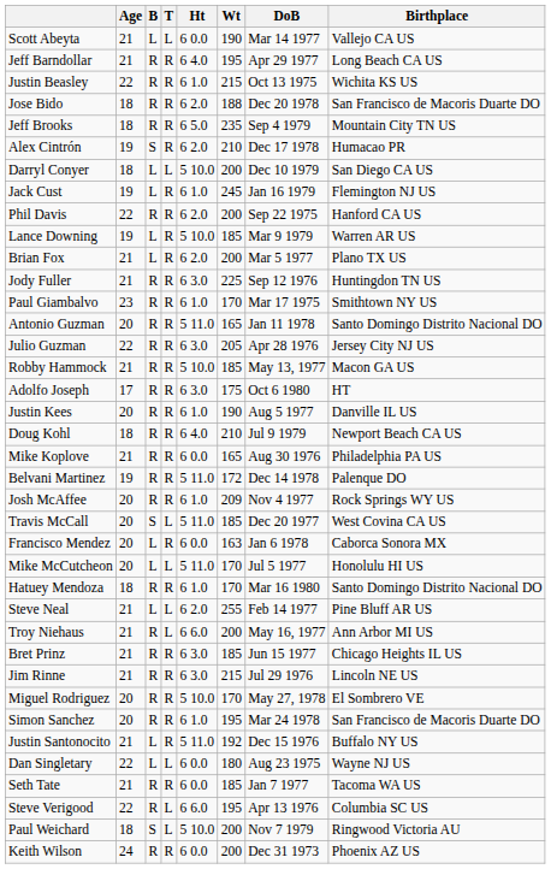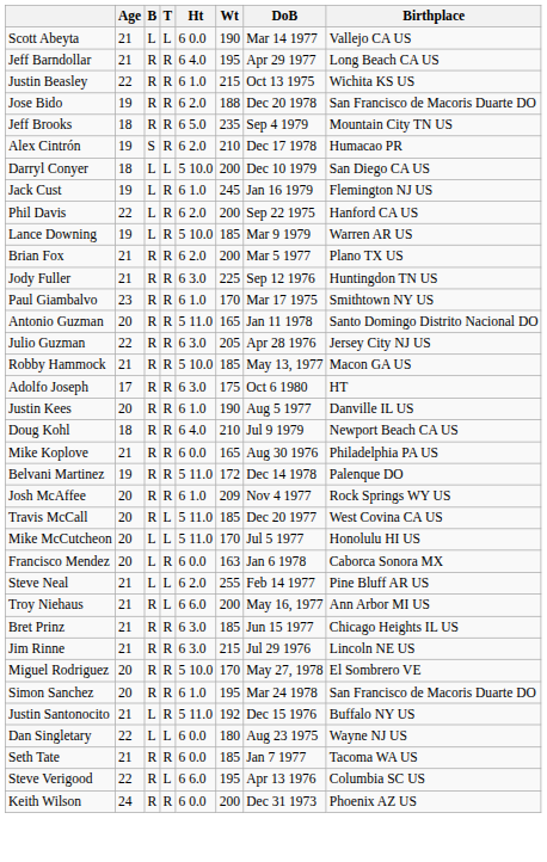 <table class="wikitable sortable">
 <tr>
 <th></th>
 <th>Age</th>
 <th>B</th>
 <th>T</th>
 <th>Ht</th>
 <th>Wt</th>
 <th>DoB</th>
 <th>Birthplace</th>
 </tr>
 <tr>
 <td>Scott Abeyta</td>
 <td>21</td>
 <td>L</td>
 <td>L</td>
 <td>6 0.0</td>
 <td>190</td>
 <td>Mar 14 1977</td>
 <td>Vallejo CA US</td>
 </tr>
 <tr>
 <td>Jeff Barndollar</td>
 <td>21</td>
 <td>R</td>
 <td>R</td>
 <td>6 4.0</td>
 <td>195</td>
 <td>Apr 29 1977</td>
 <td>Long Beach CA US</td>
 </tr>
 <tr>
 <td>Justin Beasley</td>
 <td>22</td>
 <td>R</td>
 <td>R</td>
 <td>6 1.0</td>
 <td>215</td>
 <td>Oct 13 1975</td>
 <td>Wichita KS US</td>
 </tr>
 <tr>
 <td>Jose Bido</td>
-<td>18</td>
+<td>19</td>
 <td>R</td>
 <td>R</td>
 <td>6 2.0</td>
 <td>188</td>
 <td>Dec 20 1978</td>
 <td>San Francisco de Macoris Duarte DO</td>
 </tr>
 <tr>
 <td>Jeff Brooks</td>
 <td>18</td>
 <td>R</td>
 <td>R</td>
 <td>6 5.0</td>
 <td>235</td>
 <td>Sep 4 1979</td>
 <td>Mountain City TN US</td>
 </tr>
 <tr>
 <td>Alex Cintrón</td>
 <td>19</td>
 <td>S</td>
 <td>R</td>
 <td>6 2.0</td>
 <td>210</td>
 <td>Dec 17 1978</td>
 <td>Humacao PR</td>
 </tr>
 <tr>
 <td>Darryl Conyer</td>
 <td>18</td>
 <td>L</td>
 <td>L</td>
 <td>5 10.0</td>
 <td>200</td>
 <td>Dec 10 1979</td>
 <td>San Diego CA US</td>
 </tr>
 <tr>
 <td>Jack Cust</td>
 <td>19</td>
 <td>L</td>
 <td>R</td>
 <td>6 1.0</td>
 <td>245</td>
 <td>Jan 16 1979</td>
 <td>Flemington NJ US</td>
 </tr>
 <tr>
 <td>Phil Davis</td>
 <td>22</td>
-<td>R</td>
+<td>L</td>
 <td>R</td>
 <td>6 2.0</td>
 <td>200</td>
 <td>Sep 22 1975</td>
 <td>Hanford CA US</td>
 </tr>
 <tr>
 <td>Lance Downing</td>
 <td>19</td>
 <td>L</td>
 <td>R</td>
 <td>5 10.0</td>
 <td>185</td>
 <td>Mar 9 1979</td>
 <td>Warren AR US</td>
 </tr>
 <tr>
 <td>Brian Fox</td>
 <td>21</td>
-<td>L</td>
+<td>R</td>
 <td>R</td>
 <td>6 2.0</td>
 <td>200</td>
 <td>Mar 5 1977</td>
 <td>Plano TX US</td>
 </tr>
 <tr>
 <td>Jody Fuller</td>
 <td>21</td>
 <td>R</td>
 <td>R</td>
 <td>6 3.0</td>
 <td>225</td>
 <td>Sep 12 1976</td>
 <td>Huntingdon TN US</td>
 </tr>
 <tr>
 <td>Paul Giambalvo</td>
 <td>23</td>
 <td>R</td>
 <td>R</td>
 <td>6 1.0</td>
 <td>170</td>
 <td>Mar 17 1975</td>
 <td>Smithtown NY US</td>
 </tr>
 <tr>
 <td>Antonio Guzman</td>
 <td>20</td>
 <td>R</td>
 <td>R</td>
 <td>5 11.0</td>
 <td>165</td>
 <td>Jan 11 1978</td>
 <td>Santo Domingo Distrito Nacional DO</td>
 </tr>
 <tr>
 <td>Julio Guzman</td>
 <td>22</td>
 <td>R</td>
 <td>R</td>
 <td>6 3.0</td>
 <td>205</td>
 <td>Apr 28 1976</td>
 <td>Jersey City NJ US</td>
 </tr>
 <tr>
 <td>Robby Hammock</td>
 <td>21</td>
 <td>R</td>
 <td>R</td>
 <td>5 10.0</td>
 <td>185</td>
 <td>May 13, 1977</td>
 <td>Macon GA US</td>
 </tr>
 <tr>
 <td>Adolfo Joseph</td>
 <td>17</td>
 <td>R</td>
 <td>R</td>
 <td>6 3.0</td>
 <td>175</td>
 <td>Oct 6 1980</td>
 <td>HT</td>
 </tr>
 <tr>
 <td>Justin Kees</td>
 <td>20</td>
 <td>R</td>
 <td>R</td>
 <td>6 1.0</td>
 <td>190</td>
 <td>Aug 5 1977</td>
 <td>Danville IL US</td>
 </tr>
 <tr>
 <td>Doug Kohl</td>
 <td>18</td>
 <td>R</td>
 <td>R</td>
 <td>6 4.0</td>
 <td>210</td>
 <td>Jul 9 1979</td>
 <td>Newport Beach CA US</td>
 </tr>
 <tr>
 <td>Mike Koplove</td>
 <td>21</td>
 <td>R</td>
 <td>R</td>
 <td>6 0.0</td>
 <td>165</td>
 <td>Aug 30 1976</td>
 <td>Philadelphia PA US</td>
 </tr>
 <tr>
 <td>Belvani Martinez</td>
 <td>19</td>
 <td>R</td>
 <td>R</td>
 <td>5 11.0</td>
 <td>172</td>
 <td>Dec 14 1978</td>
 <td>Palenque DO</td>
 </tr>
 <tr>
 <td>Josh McAffee</td>
 <td>20</td>
 <td>R</td>
 <td>R</td>
 <td>6 1.0</td>
 <td>209</td>
 <td>Nov 4 1977</td>
 <td>Rock Springs WY US</td>
 </tr>
 <tr>
 <td>Travis McCall</td>
 <td>20</td>
-<td>S</td>
+<td>R</td>
 <td>L</td>
 <td>5 11.0</td>
 <td>185</td>
 <td>Dec 20 1977</td>
 <td>West Covina CA US</td>
-</tr>
-<tr>
-<td>Francisco Mendez</td>
-<td>20</td>
-<td>L</td>
-<td>R</td>
-<td>6 0.0</td>
-<td>163</td>
-<td>Jan 6 1978</td>
-<td>Caborca Sonora MX</td>
 </tr>
 <tr>
 <td>Mike McCutcheon</td>
 <td>20</td>
 <td>L</td>
 <td>L</td>
 <td>5 11.0</td>
 <td>170</td>
 <td>Jul 5 1977</td>
 <td>Honolulu HI US</td>
 </tr>
 <tr>
-<td>Hatuey Mendoza</td>
-<td>18</td>
+<td>Francisco Mendez</td>
+<td>20</td>
+<td>L</td>
 <td>R</td>
-<td>R</td>
-<td>6 1.0</td>
-<td>170</td>
-<td>Mar 16 1980</td>
-<td>Santo Domingo Distrito Nacional DO</td>
+<td>6 0.0</td>
+<td>163</td>
+<td>Jan 6 1978</td>
+<td>Caborca Sonora MX</td>
 </tr>
 <tr>
 <td>Steve Neal</td>
 <td>21</td>
 <td>L</td>
 <td>L</td>
 <td>6 2.0</td>
 <td>255</td>
 <td>Feb 14 1977</td>
 <td>Pine Bluff AR US</td>
 </tr>
 <tr>
 <td>Troy Niehaus</td>
 <td>21</td>
 <td>R</td>
 <td>L</td>
 <td>6 6.0</td>
 <td>200</td>
 <td>May 16, 1977</td>
 <td>Ann Arbor MI US</td>
 </tr>
 <tr>
 <td>Bret Prinz</td>
 <td>21</td>
 <td>R</td>
 <td>R</td>
 <td>6 3.0</td>
 <td>185</td>
 <td>Jun 15 1977</td>
 <td>Chicago Heights IL US</td>
 </tr>
 <tr>
 <td>Jim Rinne</td>
 <td>21</td>
 <td>R</td>
 <td>R</td>
 <td>6 3.0</td>
 <td>215</td>
 <td>Jul 29 1976</td>
 <td>Lincoln NE US</td>
 </tr>
 <tr>
 <td>Miguel Rodriguez</td>
 <td>20</td>
 <td>R</td>
 <td>R</td>
 <td>5 10.0</td>
 <td>170</td>
 <td>May 27, 1978</td>
 <td>El Sombrero VE</td>
 </tr>
 <tr>
 <td>Simon Sanchez</td>
 <td>20</td>
 <td>R</td>
 <td>R</td>
 <td>6 1.0</td>
 <td>195</td>
 <td>Mar 24 1978</td>
 <td>San Francisco de Macoris Duarte DO</td>
 </tr>
 <tr>
 <td>Justin Santonocito</td>
 <td>21</td>
 <td>L</td>
 <td>R</td>
 <td>5 11.0</td>
 <td>192</td>
 <td>Dec 15 1976</td>
 <td>Buffalo NY US</td>
 </tr>
 <tr>
 <td>Dan Singletary</td>
 <td>22</td>
 <td>L</td>
 <td>L</td>
 <td>6 0.0</td>
 <td>180</td>
 <td>Aug 23 1975</td>
 <td>Wayne NJ US</td>
 </tr>
 <tr>
 <td>Seth Tate</td>
 <td>21</td>
 <td>R</td>
 <td>R</td>
 <td>6 0.0</td>
 <td>185</td>
 <td>Jan 7 1977</td>
 <td>Tacoma WA US</td>
 </tr>
 <tr>
 <td>Steve Verigood</td>
 <td>22</td>
 <td>R</td>
 <td>L</td>
 <td>6 6.0</td>
 <td>195</td>
 <td>Apr 13 1976</td>
 <td>Columbia SC US</td>
 </tr>
 <tr>
-<td>Paul Weichard</td>
-<td>18</td>
-<td>S</td>
-<td>L</td>
-<td>5 10.0</td>
-<td>200</td>
-<td>Nov 7 1979</td>
-<td>Ringwood Victoria AU</td>
-</tr>
-<tr>
 <td>Keith Wilson</td>
 <td>24</td>
 <td>R</td>
 <td>R</td>
 <td>6 0.0</td>
 <td>200</td>
 <td>Dec 31 1973</td>
 <td>Phoenix AZ US</td>
 </tr>
 </table>
